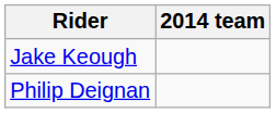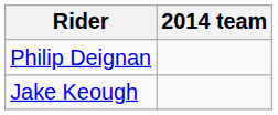 <table class="wikitable">
 <tr>
 <th>Rider</th>
 <th>2014 team</th>
 </tr>
 <tr>
+<td><a href='#'>Philip Deignan</a></td>
+<td></td>
+</tr>
+<tr>
 <td><a href='#'>Jake Keough</a></td>
 <td></td>
 </tr>
-<tr>
-<td><a href='#'>Philip Deignan</a></td>
-<td></td>
-</tr>
 </table>
